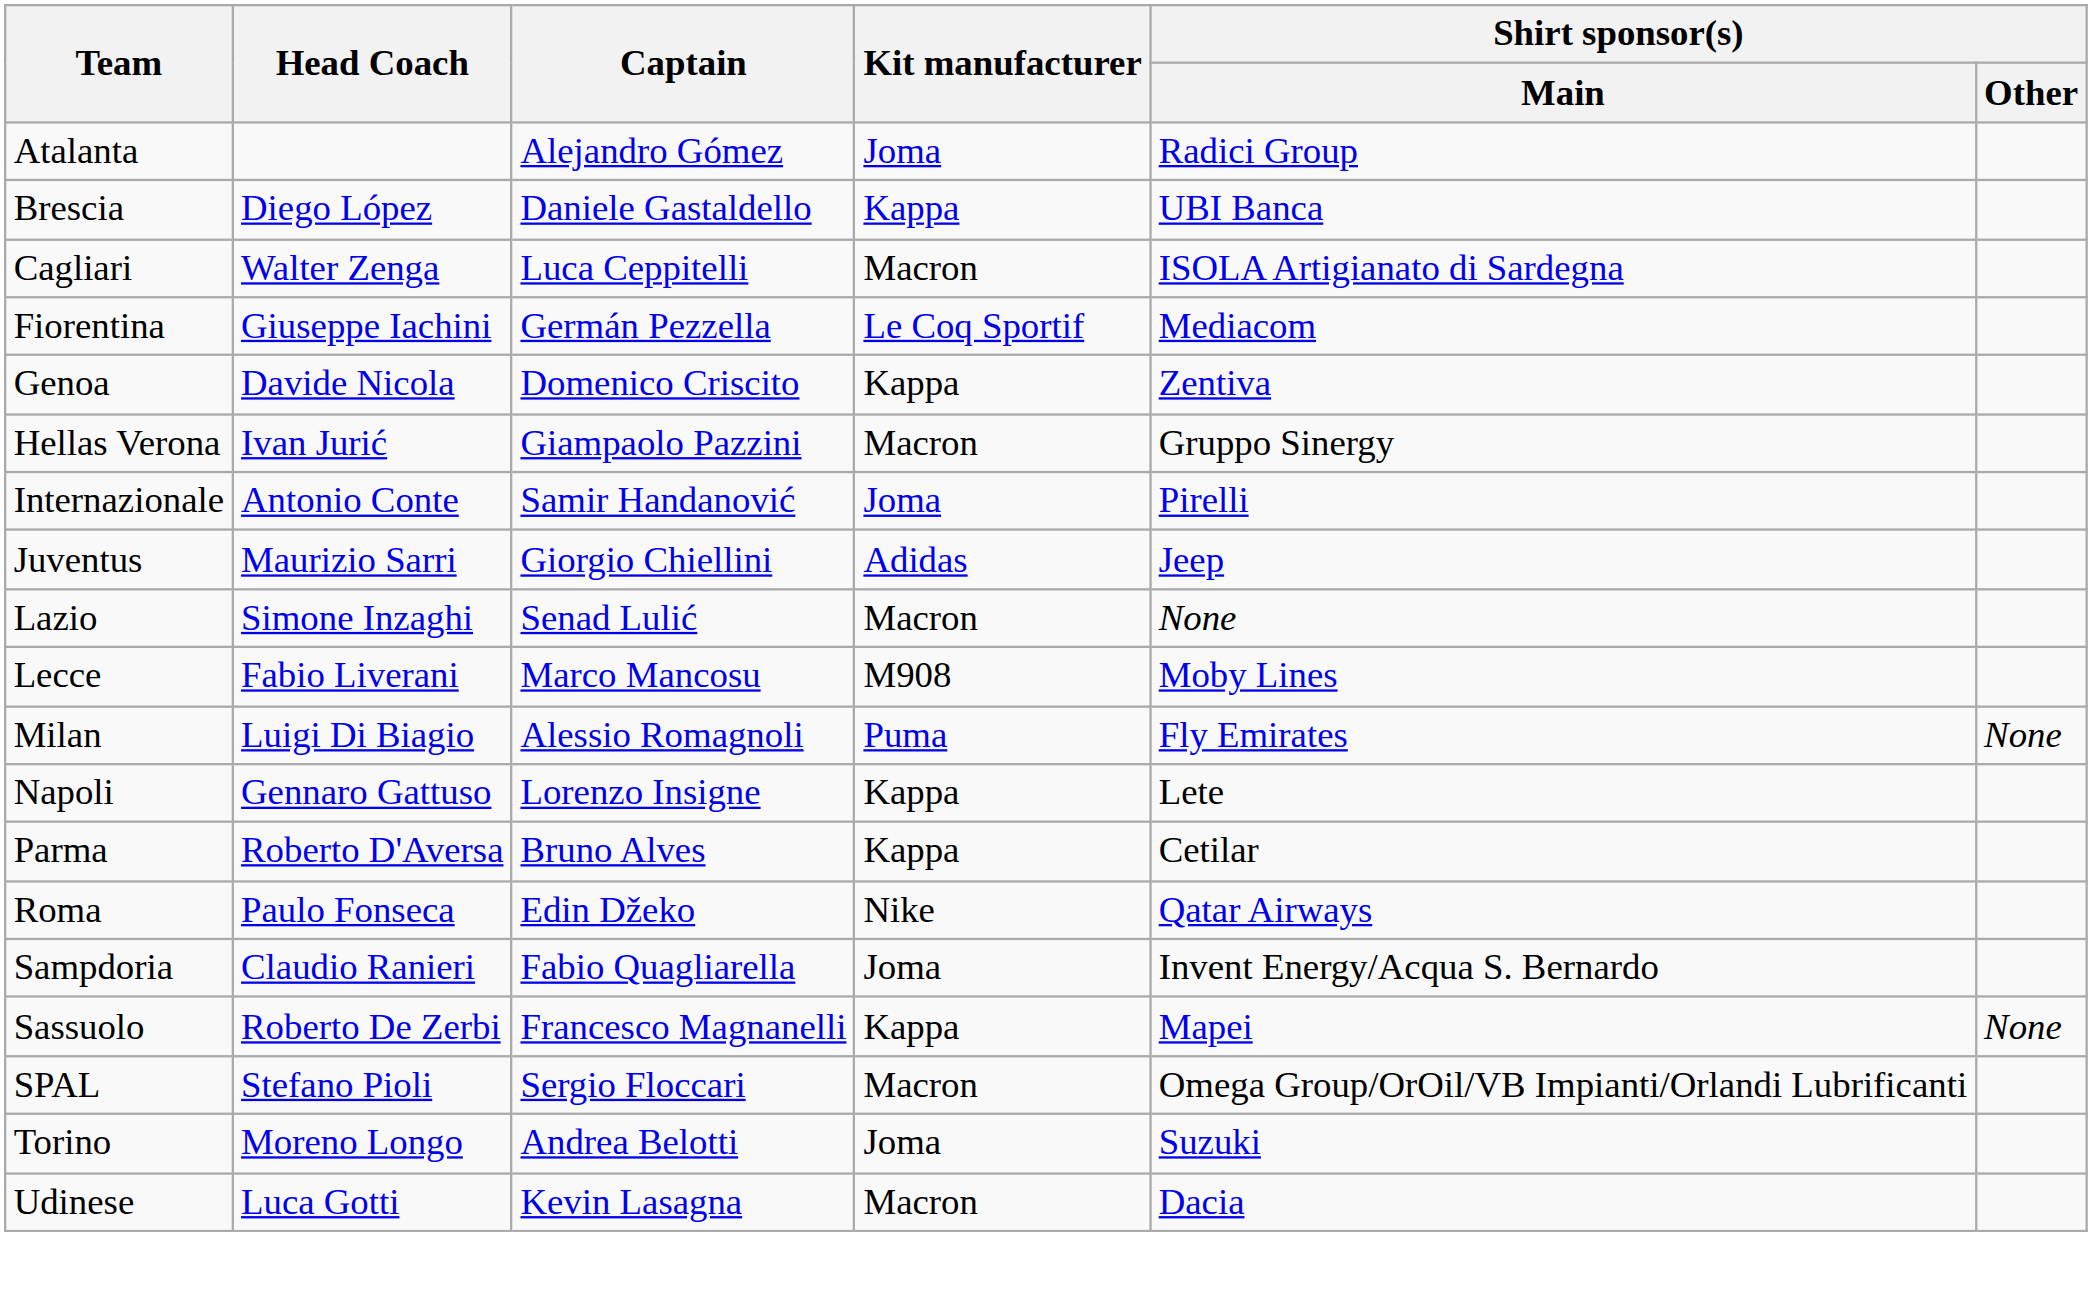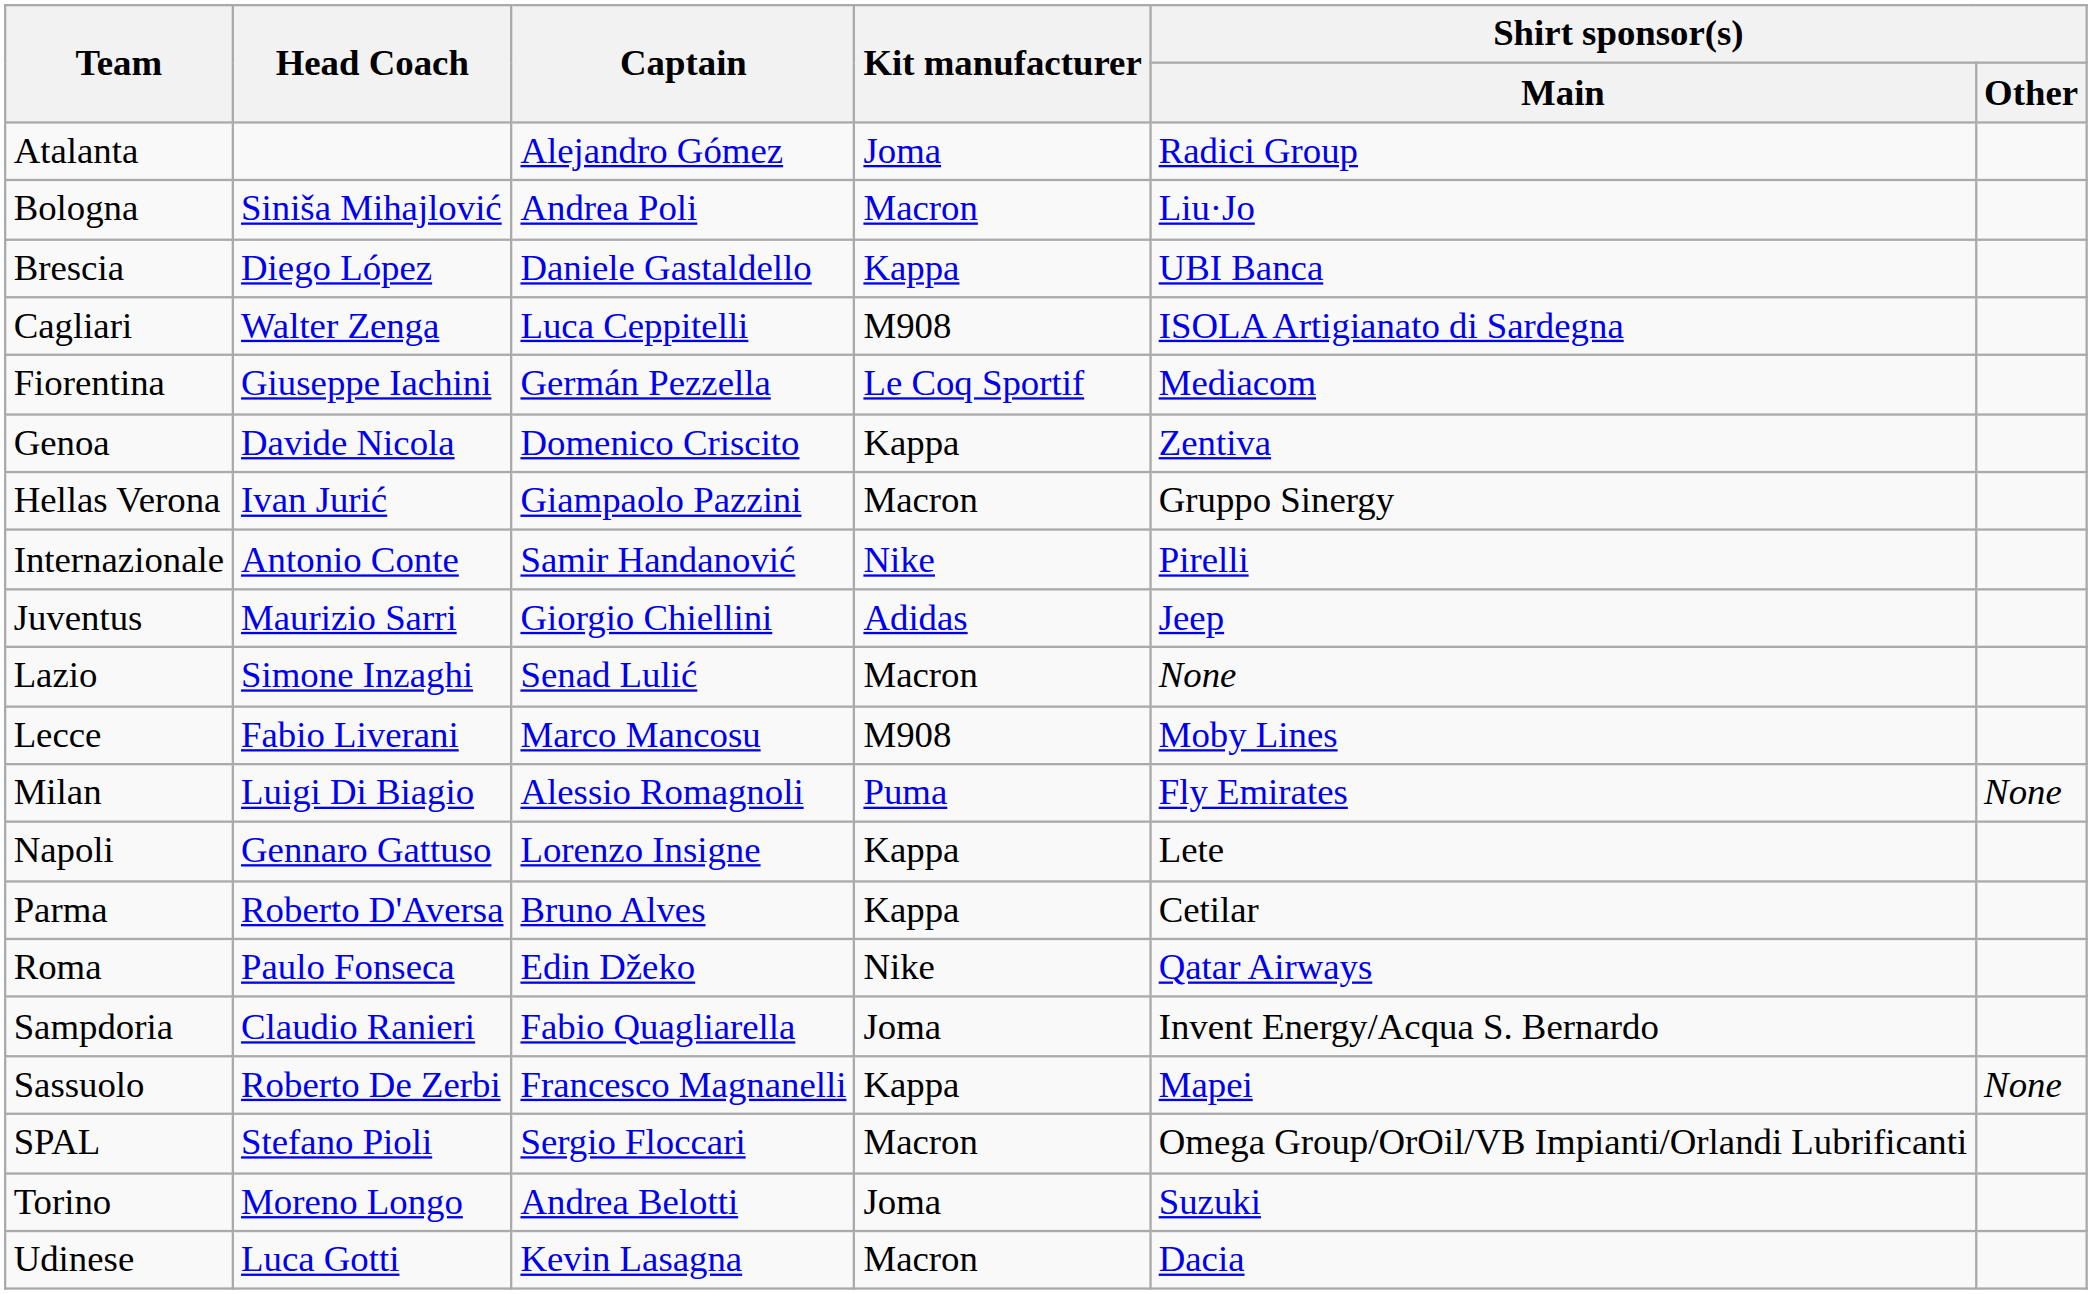 <table class="wikitable sortable">
 <tr>
 <th rowspan="2">Team</th>
 <th rowspan="2">Head Coach</th>
 <th rowspan="2">Captain</th>
 <th rowspan="2">Kit manufacturer</th>
 <th colspan="2">Shirt sponsor(s)</th>
 </tr>
 <tr>
 <th>Main</th>
 <th>Other</th>
 </tr>
 <tr>
 <td>Atalanta</td>
 <td></td>
 <td> <a href='#'>Alejandro Gómez</a></td>
 <td><a href='#'>Joma</a></td>
 <td><a href='#'>Radici Group</a></td>
 <td></td>
 </tr>
 <tr>
+<td>Bologna</td>
+<td> <a href='#'>Siniša Mihajlović</a></td>
+<td> <a href='#'>Andrea Poli</a></td>
+<td><a href='#'>Macron</a></td>
+<td><a href='#'>Liu·Jo</a></td>
+<td></td>
+</tr>
+<tr>
 <td>Brescia</td>
 <td> <a href='#'>Diego López</a></td>
 <td> <a href='#'>Daniele Gastaldello</a></td>
 <td><a href='#'>Kappa</a></td>
 <td><a href='#'>UBI Banca</a></td>
 <td></td>
 </tr>
 <tr>
 <td>Cagliari</td>
 <td> <a href='#'>Walter Zenga</a></td>
 <td> <a href='#'>Luca Ceppitelli</a></td>
-<td>Macron</td>
+<td>M908</td>
 <td><a href='#'>ISOLA Artigianato di Sardegna</a></td>
 <td></td>
 </tr>
 <tr>
 <td>Fiorentina</td>
 <td> <a href='#'>Giuseppe Iachini</a></td>
 <td> <a href='#'>Germán Pezzella</a></td>
 <td><a href='#'>Le Coq Sportif</a></td>
 <td><a href='#'>Mediacom</a></td>
 <td></td>
 </tr>
 <tr>
 <td>Genoa</td>
 <td> <a href='#'>Davide Nicola</a></td>
 <td> <a href='#'>Domenico Criscito</a></td>
 <td>Kappa</td>
 <td><a href='#'>Zentiva</a></td>
 <td></td>
 </tr>
 <tr>
 <td>Hellas Verona</td>
 <td> <a href='#'>Ivan Jurić</a></td>
 <td> <a href='#'>Giampaolo Pazzini</a></td>
 <td>Macron</td>
 <td>Gruppo Sinergy</td>
 <td></td>
 </tr>
 <tr>
 <td>Internazionale</td>
 <td> <a href='#'>Antonio Conte</a></td>
 <td> <a href='#'>Samir Handanović</a></td>
-<td><a href='#'>Joma</a></td>
+<td><a href='#'>Nike</a></td>
 <td><a href='#'>Pirelli</a></td>
 <td></td>
 </tr>
 <tr>
 <td>Juventus</td>
 <td> <a href='#'>Maurizio Sarri</a></td>
 <td> <a href='#'>Giorgio Chiellini</a></td>
 <td><a href='#'>Adidas</a></td>
 <td><a href='#'>Jeep</a></td>
 <td></td>
 </tr>
 <tr>
 <td>Lazio</td>
 <td> <a href='#'>Simone Inzaghi</a></td>
 <td> <a href='#'>Senad Lulić</a></td>
 <td>Macron</td>
 <td><em>None</em></td>
 <td></td>
 </tr>
 <tr>
 <td>Lecce</td>
 <td> <a href='#'>Fabio Liverani</a></td>
 <td> <a href='#'>Marco Mancosu</a></td>
 <td>M908</td>
 <td><a href='#'>Moby Lines</a></td>
 <td></td>
 </tr>
 <tr>
 <td>Milan</td>
 <td> <a href='#'>Luigi Di Biagio</a></td>
 <td> <a href='#'>Alessio Romagnoli</a></td>
 <td><a href='#'>Puma</a></td>
 <td><a href='#'>Fly Emirates</a></td>
 <td><em>None</em></td>
 </tr>
 <tr>
 <td>Napoli</td>
 <td> <a href='#'>Gennaro Gattuso</a></td>
 <td> <a href='#'>Lorenzo Insigne</a></td>
 <td>Kappa</td>
 <td>Lete</td>
 <td></td>
 </tr>
 <tr>
 <td>Parma</td>
 <td> <a href='#'>Roberto D'Aversa</a></td>
 <td> <a href='#'>Bruno Alves</a></td>
 <td>Kappa</td>
 <td>Cetilar</td>
 <td></td>
 </tr>
 <tr>
 <td>Roma</td>
 <td> <a href='#'>Paulo Fonseca</a></td>
 <td> <a href='#'>Edin Džeko</a></td>
 <td>Nike</td>
 <td><a href='#'>Qatar Airways</a></td>
 <td></td>
 </tr>
 <tr>
 <td>Sampdoria</td>
 <td> <a href='#'>Claudio Ranieri</a></td>
 <td> <a href='#'>Fabio Quagliarella</a></td>
 <td>Joma</td>
 <td>Invent Energy/Acqua S. Bernardo</td>
 <td></td>
 </tr>
 <tr>
 <td>Sassuolo</td>
 <td> <a href='#'>Roberto De Zerbi</a></td>
 <td> <a href='#'>Francesco Magnanelli</a></td>
 <td>Kappa</td>
 <td><a href='#'>Mapei</a></td>
 <td><em>None</em></td>
 </tr>
 <tr>
 <td>SPAL</td>
 <td> <a href='#'>Stefano Pioli</a></td>
 <td> <a href='#'>Sergio Floccari</a></td>
 <td>Macron</td>
 <td>Omega Group/OrOil/VB Impianti/Orlandi Lubrificanti</td>
 <td></td>
 </tr>
 <tr>
 <td>Torino</td>
 <td> <a href='#'>Moreno Longo</a></td>
 <td> <a href='#'>Andrea Belotti</a></td>
 <td>Joma</td>
 <td><a href='#'>Suzuki</a></td>
 <td></td>
 </tr>
 <tr>
 <td>Udinese</td>
 <td> <a href='#'>Luca Gotti</a></td>
 <td> <a href='#'>Kevin Lasagna</a></td>
 <td>Macron</td>
 <td><a href='#'>Dacia</a></td>
 <td></td>
 </tr>
 </table>
